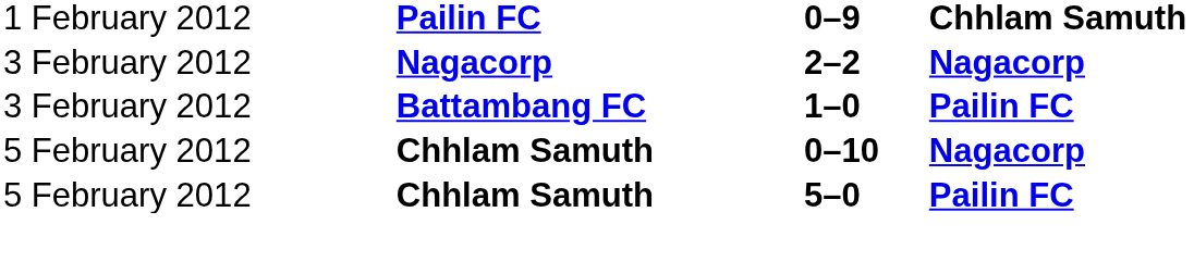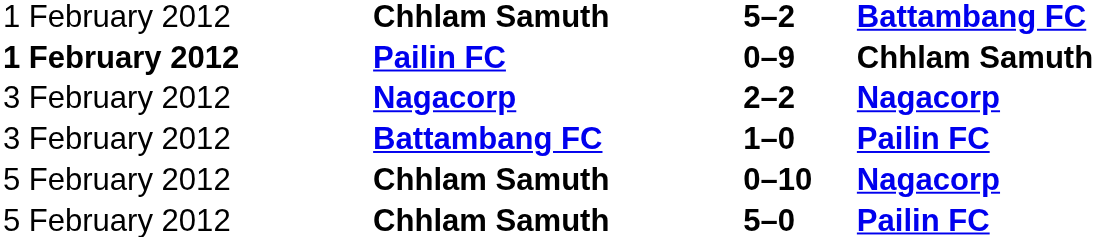 <table width=50% cellspacing=1>
 <tr>
 <th></th>
 <th></th>
 <th></th>
 </tr>
 <tr>
 <td>1 February 2012</td>
+<td align=left><strong>Chhlam Samuth</strong></td>
+<td align=left><strong>5–2</strong></td>
+<td><strong><a href='#'>Battambang FC</a></strong></td>
+</tr>
+<tr>
+<td><strong>1 February 2012</strong></td>
 <td align=left><strong><a href='#'>Pailin FC</a></strong></td>
 <td align=left><strong>0–9</strong></td>
 <td><strong>Chhlam Samuth</strong></td>
 </tr>
 <tr>
 <td>3 February 2012</td>
 <td align=left><strong><a href='#'>Nagacorp</a></strong></td>
 <td align=left><strong>2–2</strong></td>
 <td><strong><a href='#'>Nagacorp</a></strong></td>
 </tr>
 <tr>
 <td>3 February 2012</td>
 <td align=left><strong><a href='#'>Battambang FC</a></strong></td>
 <td align=left><strong>1–0</strong></td>
 <td><strong><a href='#'>Pailin FC</a></strong></td>
 </tr>
 <tr>
 <td>5 February 2012</td>
 <td align=left><strong>Chhlam Samuth</strong></td>
 <td align=left><strong>0–10</strong></td>
 <td><strong><a href='#'>Nagacorp</a></strong></td>
 </tr>
 <tr>
 <td>5 February 2012</td>
 <td align=left><strong>Chhlam Samuth</strong></td>
 <td align=left><strong>5–0</strong></td>
 <td><strong><a href='#'>Pailin FC</a></strong></td>
 </tr>
 <tr>
 </tr>
 </table>
